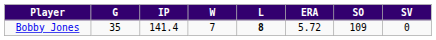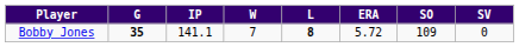 <table class="wikitable sortable">
 <tr>
 <th style="background:#33006F;color:#FFFFFF;" width="16%">Player</th>
 <th style="background:#33006F;color:#FFFFFF;" width="9%">G</th>
 <th style="background:#33006F;color:#FFFFFF;" width="9%">IP</th>
 <th style="background:#33006F;color:#FFFFFF;" width="9%">W</th>
 <th style="background:#33006F;color:#FFFFFF;" width="9%">L</th>
 <th style="background:#33006F;color:#FFFFFF;" width="9%">ERA</th>
 <th style="background:#33006F;color:#FFFFFF;" width="9%">SO</th>
 <th style="background:#33006F;color:#FFFFFF;" width="9%">SV</th>
 </tr>
 <tr align="center">
 <td><a href='#'>Bobby Jones</a></td>
-<td>35</td>
-<td>141.4</td>
+<td><strong>35</strong></td>
+<td>141.1</td>
 <td>7</td>
 <td><strong>8</strong></td>
 <td>5.72</td>
 <td>109</td>
 <td>0</td>
 </tr>
 </table>
